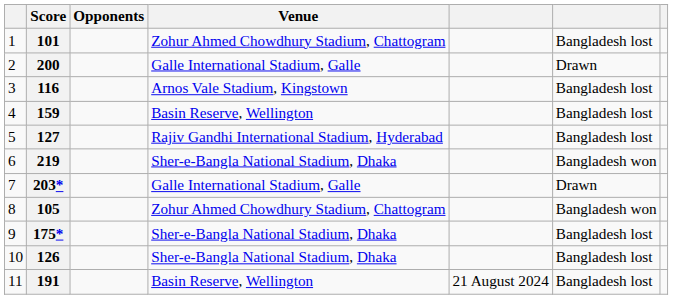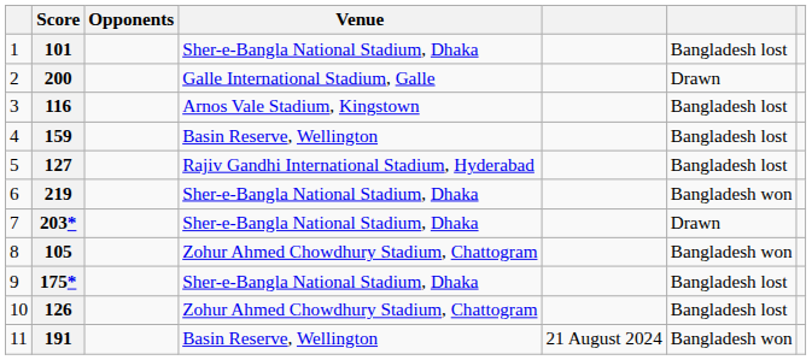 <table class="wikitable">
 <tr>
 <th></th>
 <th>Score</th>
 <th>Opponents</th>
 <th>Venue</th>
 <th></th>
 <th></th>
 <th></th>
 </tr>
 <tr>
 <td>1</td>
 <th Scope=row>101</th>
 <td></td>
-<td><a href='#'>Zohur Ahmed Chowdhury Stadium</a>, <a href='#'>Chattogram</a></td>
+<td><a href='#'>Sher-e-Bangla National Stadium</a>, <a href='#'>Dhaka</a></td>
 <td></td>
 <td>Bangladesh lost</td>
 <td></td>
 </tr>
 <tr>
 <td>2</td>
 <th Scope=row>200</th>
 <td></td>
 <td><a href='#'>Galle International Stadium</a>, <a href='#'>Galle</a></td>
 <td></td>
 <td>Drawn</td>
 <td></td>
 </tr>
 <tr>
 <td>3</td>
 <th Scope=row>116</th>
 <td></td>
 <td><a href='#'>Arnos Vale Stadium</a>, <a href='#'>Kingstown</a></td>
 <td></td>
 <td>Bangladesh lost</td>
 <td></td>
 </tr>
 <tr>
 <td>4</td>
 <th Scope=row>159</th>
 <td></td>
 <td><a href='#'>Basin Reserve</a>, <a href='#'>Wellington</a></td>
 <td></td>
 <td>Bangladesh lost</td>
 <td></td>
 </tr>
 <tr>
 <td>5</td>
 <th Scope=row>127</th>
 <td></td>
 <td><a href='#'>Rajiv Gandhi International Stadium</a>, <a href='#'>Hyderabad</a></td>
 <td></td>
 <td>Bangladesh lost</td>
 <td></td>
 </tr>
 <tr>
 <td>6</td>
 <th Scope=row>219</th>
 <td></td>
 <td><a href='#'>Sher-e-Bangla National Stadium</a>, <a href='#'>Dhaka</a></td>
 <td></td>
 <td>Bangladesh won</td>
 <td></td>
 </tr>
 <tr>
 <td>7</td>
 <th Scope=row>203<a href='#'>*</a></th>
 <td></td>
-<td><a href='#'>Galle International Stadium</a>, <a href='#'>Galle</a></td>
+<td><a href='#'>Sher-e-Bangla National Stadium</a>, <a href='#'>Dhaka</a></td>
 <td></td>
 <td>Drawn</td>
 <td></td>
 </tr>
 <tr>
 <td>8</td>
 <th scope="row">105</th>
 <td></td>
 <td><a href='#'>Zohur Ahmed Chowdhury Stadium</a>, <a href='#'>Chattogram</a></td>
 <td></td>
 <td>Bangladesh won</td>
 <td></td>
 </tr>
 <tr>
 <td>9</td>
 <th scope="row">175<a href='#'>*</a></th>
 <td></td>
 <td><a href='#'>Sher-e-Bangla National Stadium</a>, <a href='#'>Dhaka</a></td>
 <td></td>
 <td>Bangladesh lost</td>
 <td></td>
 </tr>
 <tr>
 <td>10</td>
 <th scope="row">126</th>
 <td></td>
-<td><a href='#'>Sher-e-Bangla National Stadium</a>, <a href='#'>Dhaka</a></td>
+<td><a href='#'>Zohur Ahmed Chowdhury Stadium</a>, <a href='#'>Chattogram</a></td>
 <td></td>
 <td>Bangladesh lost</td>
 <td></td>
 </tr>
 <tr>
 <td>11</td>
 <th scope="row">191</th>
 <td></td>
 <td><a href='#'>Basin Reserve</a>, <a href='#'>Wellington</a></td>
 <td>21 August 2024</td>
-<td>Bangladesh lost</td>
+<td>Bangladesh won</td>
 <td></td>
 </tr>
 </table>
